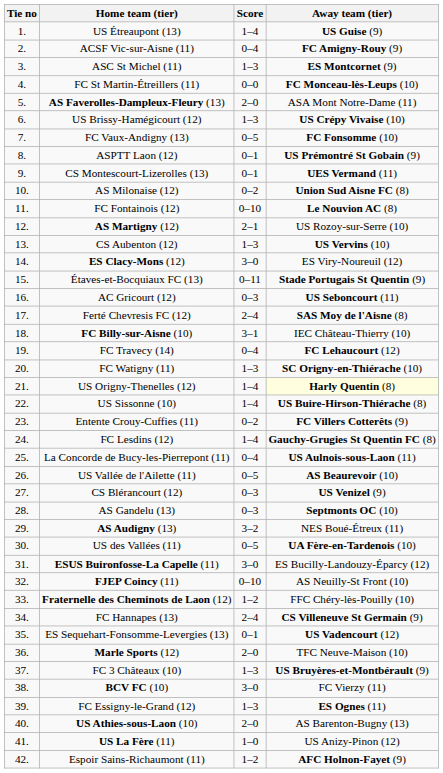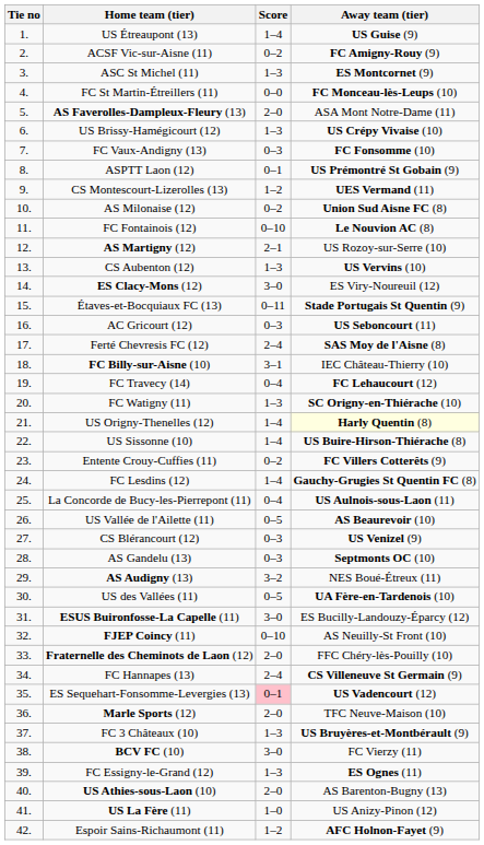 <table class="wikitable" style="text-align: center">
 <tr>
 <th>Tie no</th>
 <th>Home team (tier)</th>
 <th>Score</th>
 <th>Away team (tier)</th>
 </tr>
 <tr>
 <td>1.</td>
 <td>US Étreaupont (13)</td>
 <td>1–4</td>
 <td><strong>US Guise</strong> (9)</td>
 </tr>
 <tr>
 <td>2.</td>
 <td>ACSF Vic-sur-Aisne (11)</td>
-<td>0–4</td>
+<td>0–2</td>
 <td><strong>FC Amigny-Rouy</strong> (9)</td>
 </tr>
 <tr>
 <td>3.</td>
 <td>ASC St Michel (11)</td>
 <td>1–3</td>
 <td><strong>ES Montcornet</strong> (9)</td>
 </tr>
 <tr>
 <td>4.</td>
 <td>FC St Martin-Étreillers (11)</td>
 <td>0–0 </td>
 <td><strong>FC Monceau-lès-Leups</strong> (10)</td>
 </tr>
 <tr>
 <td>5.</td>
 <td><strong>AS Faverolles-Dampleux-Fleury</strong> (13)</td>
 <td>2–0</td>
 <td>ASA Mont Notre-Dame (11)</td>
 </tr>
 <tr>
 <td>6.</td>
 <td>US Brissy-Hamégicourt (12)</td>
 <td>1–3</td>
 <td><strong>US Crépy Vivaise</strong> (10)</td>
 </tr>
 <tr>
 <td>7.</td>
 <td>FC Vaux-Andigny (13)</td>
-<td>0–5</td>
+<td>0–3</td>
 <td><strong>FC Fonsomme</strong> (10)</td>
 </tr>
 <tr>
 <td>8.</td>
 <td>ASPTT Laon (12)</td>
 <td>0–1</td>
 <td><strong>US Prémontré St Gobain</strong> (9)</td>
 </tr>
 <tr>
 <td>9.</td>
 <td>CS Montescourt-Lizerolles (13)</td>
-<td>0–1</td>
+<td>1–2</td>
 <td><strong>UES Vermand</strong> (11)</td>
 </tr>
 <tr>
 <td>10.</td>
 <td>AS Milonaise (12)</td>
 <td>0–2</td>
 <td><strong>Union Sud Aisne FC</strong> (8)</td>
 </tr>
 <tr>
 <td>11.</td>
 <td>FC Fontainois (12)</td>
 <td>0–10</td>
 <td><strong>Le Nouvion AC</strong> (8)</td>
 </tr>
 <tr>
 <td>12.</td>
 <td><strong>AS Martigny</strong> (12)</td>
 <td>2–1</td>
 <td>US Rozoy-sur-Serre (10)</td>
 </tr>
 <tr>
 <td>13.</td>
 <td>CS Aubenton (12)</td>
 <td>1–3</td>
 <td><strong>US Vervins</strong> (10)</td>
 </tr>
 <tr>
 <td>14.</td>
 <td><strong>ES Clacy-Mons</strong> (12)</td>
 <td>3–0</td>
 <td>ES Viry-Noureuil (12)</td>
 </tr>
 <tr>
 <td>15.</td>
 <td>Étaves-et-Bocquiaux FC (13)</td>
 <td>0–11</td>
 <td><strong>Stade Portugais St Quentin</strong> (9)</td>
 </tr>
 <tr>
 <td>16.</td>
 <td>AC Gricourt (12)</td>
 <td>0–3 </td>
 <td><strong>US Seboncourt</strong> (11)</td>
 </tr>
 <tr>
 <td>17.</td>
 <td>Ferté Chevresis FC (12)</td>
 <td>2–4</td>
 <td><strong>SAS Moy de l'Aisne</strong> (8)</td>
 </tr>
 <tr>
 <td>18.</td>
 <td><strong>FC Billy-sur-Aisne</strong> (10)</td>
 <td>3–1</td>
 <td>IEC Château-Thierry (10)</td>
 </tr>
 <tr>
 <td>19.</td>
 <td>FC Travecy (14)</td>
 <td>0–4</td>
 <td><strong>FC Lehaucourt</strong> (12)</td>
 </tr>
 <tr>
 <td>20.</td>
 <td>FC Watigny (11)</td>
 <td>1–3</td>
 <td><strong>SC Origny-en-Thiérache</strong> (10)</td>
 </tr>
 <tr>
 <td>21.</td>
 <td>US Origny-Thenelles (12)</td>
 <td>1–4</td>
 <td style="background: lightyellow;"><strong>Harly Quentin</strong> (8)</td>
 </tr>
 <tr>
 <td>22.</td>
 <td>US Sissonne (10)</td>
 <td>1–4</td>
 <td><strong>US Buire-Hirson-Thiérache</strong> (8)</td>
 </tr>
 <tr>
 <td>23.</td>
 <td>Entente Crouy-Cuffies (11)</td>
 <td>0–2</td>
 <td><strong>FC Villers Cotterêts</strong> (9)</td>
 </tr>
 <tr>
 <td>24.</td>
 <td>FC Lesdins (12)</td>
 <td>1–4</td>
 <td><strong>Gauchy-Grugies St Quentin FC</strong> (8)</td>
 </tr>
 <tr>
 <td>25.</td>
 <td>La Concorde de Bucy-les-Pierrepont (11)</td>
 <td>0–4</td>
 <td><strong>US Aulnois-sous-Laon</strong> (11)</td>
 </tr>
 <tr>
 <td>26.</td>
 <td>US Vallée de l'Ailette (11)</td>
 <td>0–5</td>
 <td><strong>AS Beaurevoir</strong> (10)</td>
 </tr>
 <tr>
 <td>27.</td>
 <td>CS Blérancourt (12)</td>
 <td>0–3</td>
 <td><strong>US Venizel</strong> (9)</td>
 </tr>
 <tr>
 <td>28.</td>
 <td>AS Gandelu (13)</td>
 <td>0–3</td>
 <td><strong>Septmonts OC</strong> (10)</td>
 </tr>
 <tr>
 <td>29.</td>
 <td><strong>AS Audigny</strong> (13)</td>
 <td>3–2</td>
 <td>NES Boué-Étreux (11)</td>
 </tr>
 <tr>
 <td>30.</td>
 <td>US des Vallées (11)</td>
 <td>0–5</td>
 <td><strong>UA Fère-en-Tardenois</strong> (10)</td>
 </tr>
 <tr>
 <td>31.</td>
 <td><strong>ESUS Buironfosse-La Capelle</strong> (11)</td>
 <td>3–0</td>
 <td>ES Bucilly-Landouzy-Éparcy (12)</td>
 </tr>
 <tr>
 <td>32.</td>
 <td><strong>FJEP Coincy</strong> (11)</td>
 <td>0–10</td>
 <td>AS Neuilly-St Front (10)</td>
 </tr>
 <tr>
 <td>33.</td>
 <td><strong>Fraternelle des Cheminots de Laon</strong> (12)</td>
-<td>1–2</td>
+<td>2–0</td>
 <td>FFC Chéry-lès-Pouilly (10)</td>
 </tr>
 <tr>
 <td>34.</td>
 <td>FC Hannapes (13)</td>
 <td>2–4</td>
 <td><strong>CS Villeneuve St Germain</strong> (9)</td>
 </tr>
 <tr>
 <td>35.</td>
 <td>ES Sequehart-Fonsomme-Levergies (13)</td>
-<td>0–1</td>
+<td style="background: pink;">0–1</td>
 <td><strong>US Vadencourt</strong> (12)</td>
 </tr>
 <tr>
 <td>36.</td>
 <td><strong>Marle Sports </strong>(12)</td>
 <td>2–0 </td>
 <td>TFC Neuve-Maison (10)</td>
 </tr>
 <tr>
 <td>37.</td>
 <td>FC 3 Châteaux (10)</td>
 <td>1–3 </td>
 <td><strong>US Bruyères-et-Montbérault</strong> (9)</td>
 </tr>
 <tr>
 <td>38.</td>
 <td><strong>BCV FC</strong> (10)</td>
 <td>3–0</td>
 <td>FC Vierzy (11)</td>
 </tr>
 <tr>
 <td>39.</td>
 <td>FC Essigny-le-Grand (12)</td>
 <td>1–3</td>
 <td><strong>ES Ognes</strong> (11)</td>
 </tr>
 <tr>
 <td>40.</td>
 <td><strong>US Athies-sous-Laon</strong> (10)</td>
 <td>2–0</td>
 <td>AS Barenton-Bugny (13)</td>
 </tr>
 <tr>
 <td>41.</td>
 <td><strong>US La Fère</strong> (11)</td>
 <td>1–0</td>
 <td>US Anizy-Pinon (12)</td>
 </tr>
 <tr>
 <td>42.</td>
 <td>Espoir Sains-Richaumont (11)</td>
 <td>1–2</td>
 <td><strong>AFC Holnon-Fayet</strong> (9)</td>
 </tr>
 </table>
